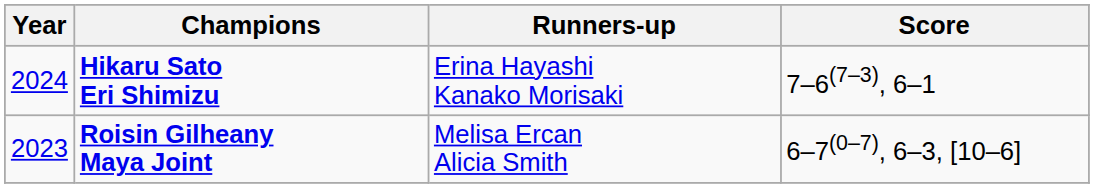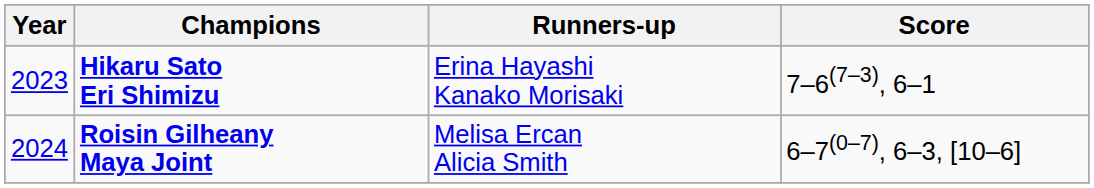 <table class="wikitable" style="font-size:90%">
 <tr>
 <th>Year</th>
 <th width="200">Champions</th>
 <th width="200">Runners-up</th>
 <th width="175">Score</th>
 </tr>
 <tr>
-<td><a href='#'>2024</a></td>
+<td><a href='#'>2023</a></td>
 <td> <strong><a href='#'>Hikaru Sato</a></strong><br> <strong><a href='#'>Eri Shimizu</a></strong></td>
 <td> <a href='#'>Erina Hayashi</a><br> <a href='#'>Kanako Morisaki</a></td>
 <td>7–6<sup>(7–3)</sup>, 6–1</td>
 </tr>
 <tr>
-<td><a href='#'>2023</a></td>
+<td><a href='#'>2024</a></td>
 <td> <strong><a href='#'>Roisin Gilheany</a></strong><br> <strong><a href='#'>Maya Joint</a></strong></td>
 <td> <a href='#'>Melisa Ercan</a><br> <a href='#'>Alicia Smith</a></td>
 <td>6–7<sup>(0–7)</sup>, 6–3, [10–6]</td>
 </tr>
 </table>
